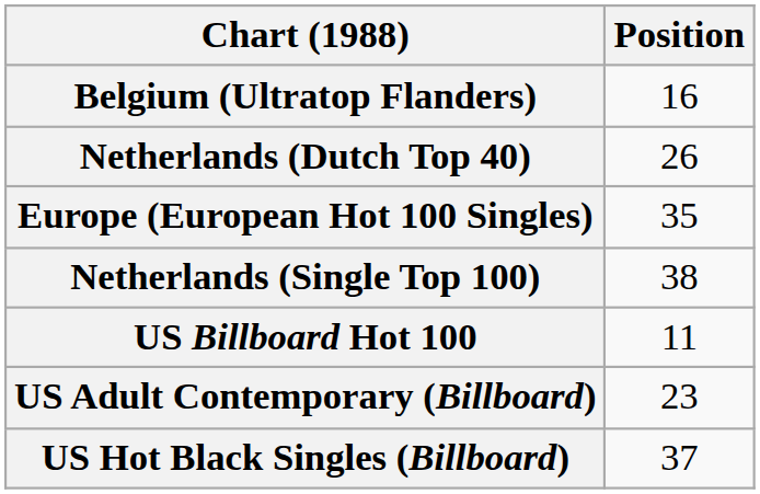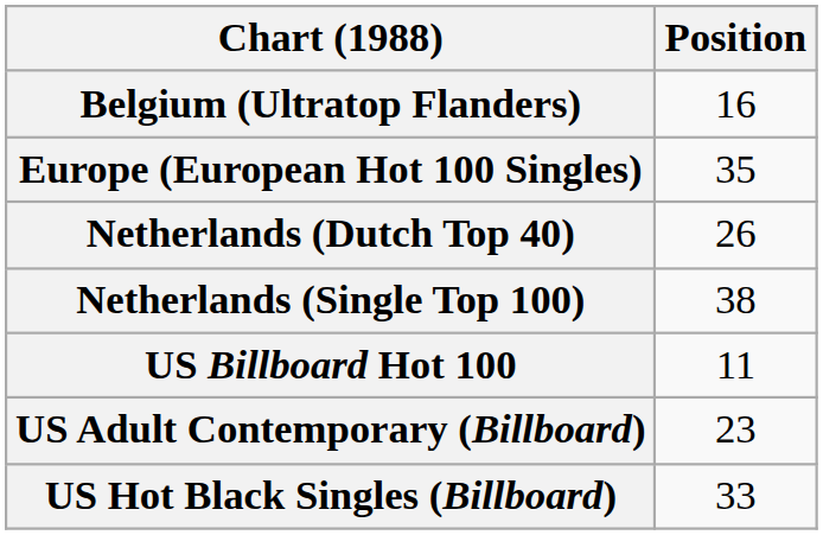 <table class="wikitable sortable plainrowheaders" style="text-align:center">
 <tr>
 <th scope="col">Chart (1988)</th>
 <th scope="col">Position</th>
 </tr>
 <tr>
 <th scope="row">Belgium (Ultratop Flanders)</th>
 <td>16</td>
 </tr>
 <tr>
+<th scope="row">Europe (European Hot 100 Singles)</th>
+<td>35</td>
+</tr>
+<tr>
 <th scope="row">Netherlands (Dutch Top 40)</th>
 <td>26</td>
-</tr>
-<tr>
-<th scope="row">Europe (European Hot 100 Singles)</th>
-<td>35</td>
 </tr>
 <tr>
 <th scope="row">Netherlands (Single Top 100)</th>
 <td>38</td>
 </tr>
 <tr>
 <th scope="row">US <em>Billboard</em> Hot 100</th>
 <td>11</td>
 </tr>
 <tr>
 <th scope="row">US Adult Contemporary (<em>Billboard</em>)</th>
 <td>23</td>
 </tr>
 <tr>
 <th scope="row">US Hot Black Singles (<em>Billboard</em>)</th>
-<td>37</td>
+<td>33</td>
 </tr>
 </table>
